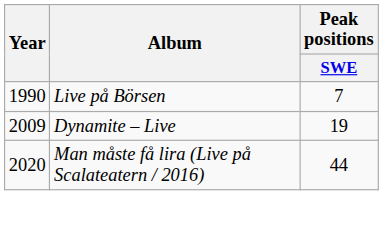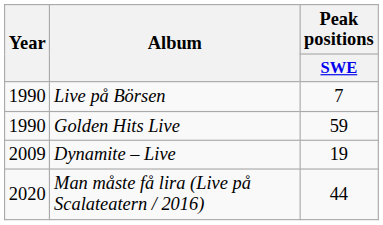 <table class="wikitable">
 <tr>
 <th align="center" rowspan="2" width="10">Year</th>
 <th align="center" rowspan="2" width="210">Album</th>
 <th align="center" colspan="1" width="20">Peak positions</th>
 </tr>
 <tr>
 <th scope="col" style="width:3em;font-size:90%;"><a href='#'>SWE</a><br></th>
 </tr>
 <tr>
 <td style="text-align:center;">1990</td>
 <td><em>Live på Börsen</em></td>
 <td style="text-align:center;">7</td>
 </tr>
 <tr>
+<td style="text-align:center;">1990</td>
+<td><em>Golden Hits Live</em></td>
+<td style="text-align:center;">59</td>
+</tr>
+<tr>
 <td style="text-align:center;">2009</td>
 <td><em>Dynamite – Live</em></td>
 <td style="text-align:center;">19</td>
 </tr>
 <tr>
 <td style="text-align:center;">2020</td>
 <td><em>Man måste få lira (Live på Scalateatern / 2016)</em></td>
 <td style="text-align:center;">44<br></td>
 </tr>
 </table>
